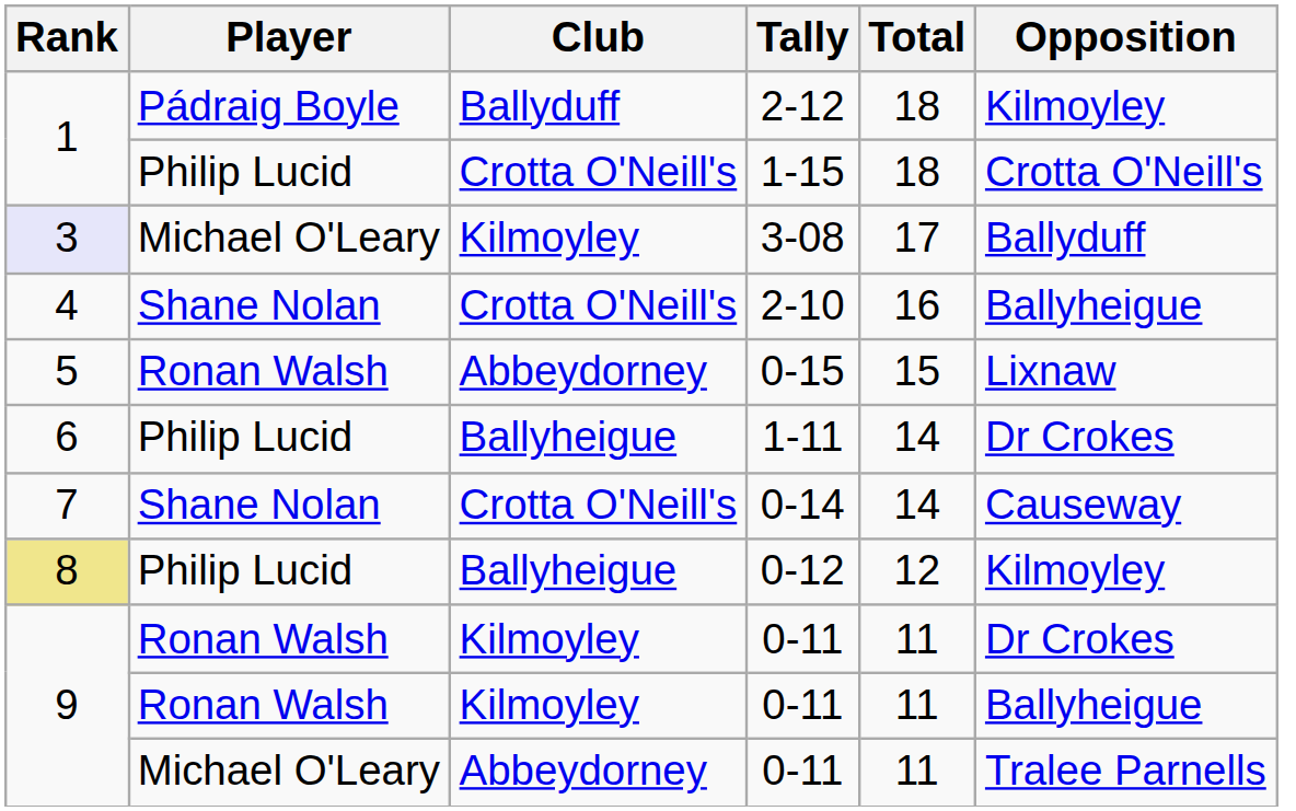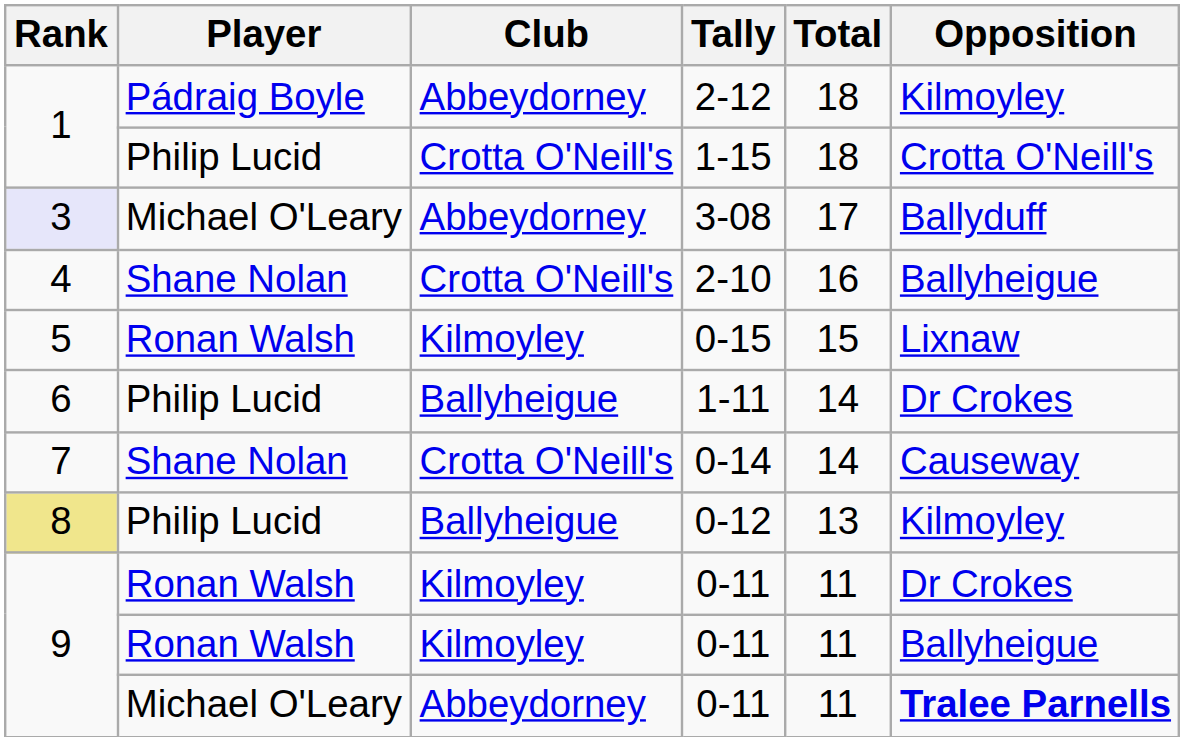 <table class="wikitable">
 <tr>
 <th>Rank</th>
 <th>Player</th>
 <th>Club</th>
 <th>Tally</th>
 <th>Total</th>
 <th>Opposition</th>
 </tr>
 <tr>
 <td rowspan="2" style="text-align:center;">1</td>
 <td><a href='#'>Pádraig Boyle</a></td>
-<td><a href='#'>Ballyduff</a></td>
+<td><a href='#'>Abbeydorney</a></td>
 <td align=center>2-12</td>
 <td align=center>18</td>
 <td><a href='#'>Kilmoyley</a></td>
 </tr>
 <tr>
 <td>Philip Lucid</td>
 <td><a href='#'>Crotta O'Neill's</a></td>
 <td align=center>1-15</td>
 <td align=center>18</td>
 <td><a href='#'>Crotta O'Neill's</a></td>
 </tr>
 <tr>
 <td rowspan="1" style="background: lavender; text-align:center;">3</td>
 <td>Michael O'Leary</td>
-<td><a href='#'>Kilmoyley</a></td>
+<td><a href='#'>Abbeydorney</a></td>
 <td align=center>3-08</td>
 <td align=center>17</td>
 <td><a href='#'>Ballyduff</a></td>
 </tr>
 <tr>
 <td rowspan="1" style="text-align:center;">4</td>
 <td><a href='#'>Shane Nolan</a></td>
 <td><a href='#'>Crotta O'Neill's</a></td>
 <td align=center>2-10</td>
 <td align=center>16</td>
 <td><a href='#'>Ballyheigue</a></td>
 </tr>
 <tr>
 <td rowspan="1" style="text-align:center;">5</td>
 <td><a href='#'>Ronan Walsh</a></td>
-<td><a href='#'>Abbeydorney</a></td>
+<td><a href='#'>Kilmoyley</a></td>
 <td align=center>0-15</td>
 <td align=center>15</td>
 <td><a href='#'>Lixnaw</a></td>
 </tr>
 <tr>
 <td rowspan="1" style="text-align:center;">6</td>
 <td>Philip Lucid</td>
 <td><a href='#'>Ballyheigue</a></td>
 <td align=center>1-11</td>
 <td align=center>14</td>
 <td><a href='#'>Dr Crokes</a></td>
 </tr>
 <tr>
 <td rowspan="1" style="text-align:center;">7</td>
 <td><a href='#'>Shane Nolan</a></td>
 <td><a href='#'>Crotta O'Neill's</a></td>
 <td align=center>0-14</td>
 <td align=center>14</td>
 <td><a href='#'>Causeway</a></td>
 </tr>
 <tr>
 <td rowspan="1" style="background: khaki; text-align:center;">8</td>
 <td>Philip Lucid</td>
 <td><a href='#'>Ballyheigue</a></td>
 <td align=center>0-12</td>
-<td align=center>12</td>
+<td align=center>13</td>
 <td><a href='#'>Kilmoyley</a></td>
 </tr>
 <tr>
 <td rowspan="3" style="text-align:center;">9</td>
 <td><a href='#'>Ronan Walsh</a></td>
 <td><a href='#'>Kilmoyley</a></td>
 <td align=center>0-11</td>
 <td align=center>11</td>
 <td><a href='#'>Dr Crokes</a></td>
 </tr>
 <tr>
 <td><a href='#'>Ronan Walsh</a></td>
 <td><a href='#'>Kilmoyley</a></td>
 <td align=center>0-11</td>
 <td align=center>11</td>
 <td><a href='#'>Ballyheigue</a></td>
 </tr>
 <tr>
 <td>Michael O'Leary</td>
 <td><a href='#'>Abbeydorney</a></td>
 <td align=center>0-11</td>
 <td align=center>11</td>
-<td><a href='#'>Tralee Parnells</a></td>
+<td><strong><a href='#'>Tralee Parnells</a></strong></td>
 </tr>
 </table>
